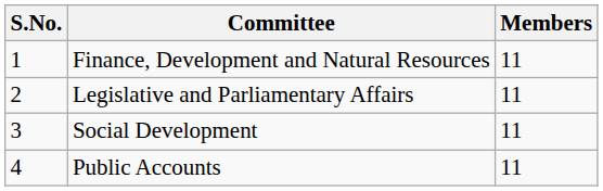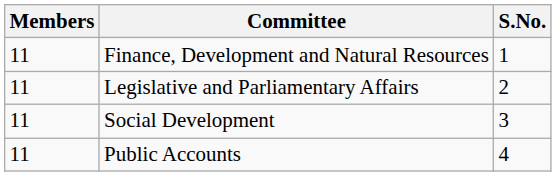 <table class="wikitable">
 <tr>
+<th>Members</th>
+<th>Committee</th>
 <th>S.No.</th>
-<th>Committee</th>
-<th>Members</th>
 </tr>
 <tr>
+<td>11</td>
+<td>Finance, Development and Natural Resources</td>
 <td>1</td>
-<td>Finance, Development and Natural Resources</td>
-<td>11</td>
 </tr>
 <tr>
+<td>11</td>
+<td>Legislative and Parliamentary Affairs</td>
 <td>2</td>
-<td>Legislative and Parliamentary Affairs</td>
-<td>11</td>
 </tr>
 <tr>
+<td>11</td>
+<td>Social Development</td>
 <td>3</td>
-<td>Social Development</td>
-<td>11</td>
 </tr>
 <tr>
+<td>11</td>
+<td>Public Accounts</td>
 <td>4</td>
-<td>Public Accounts</td>
-<td>11</td>
 </tr>
 </table>
